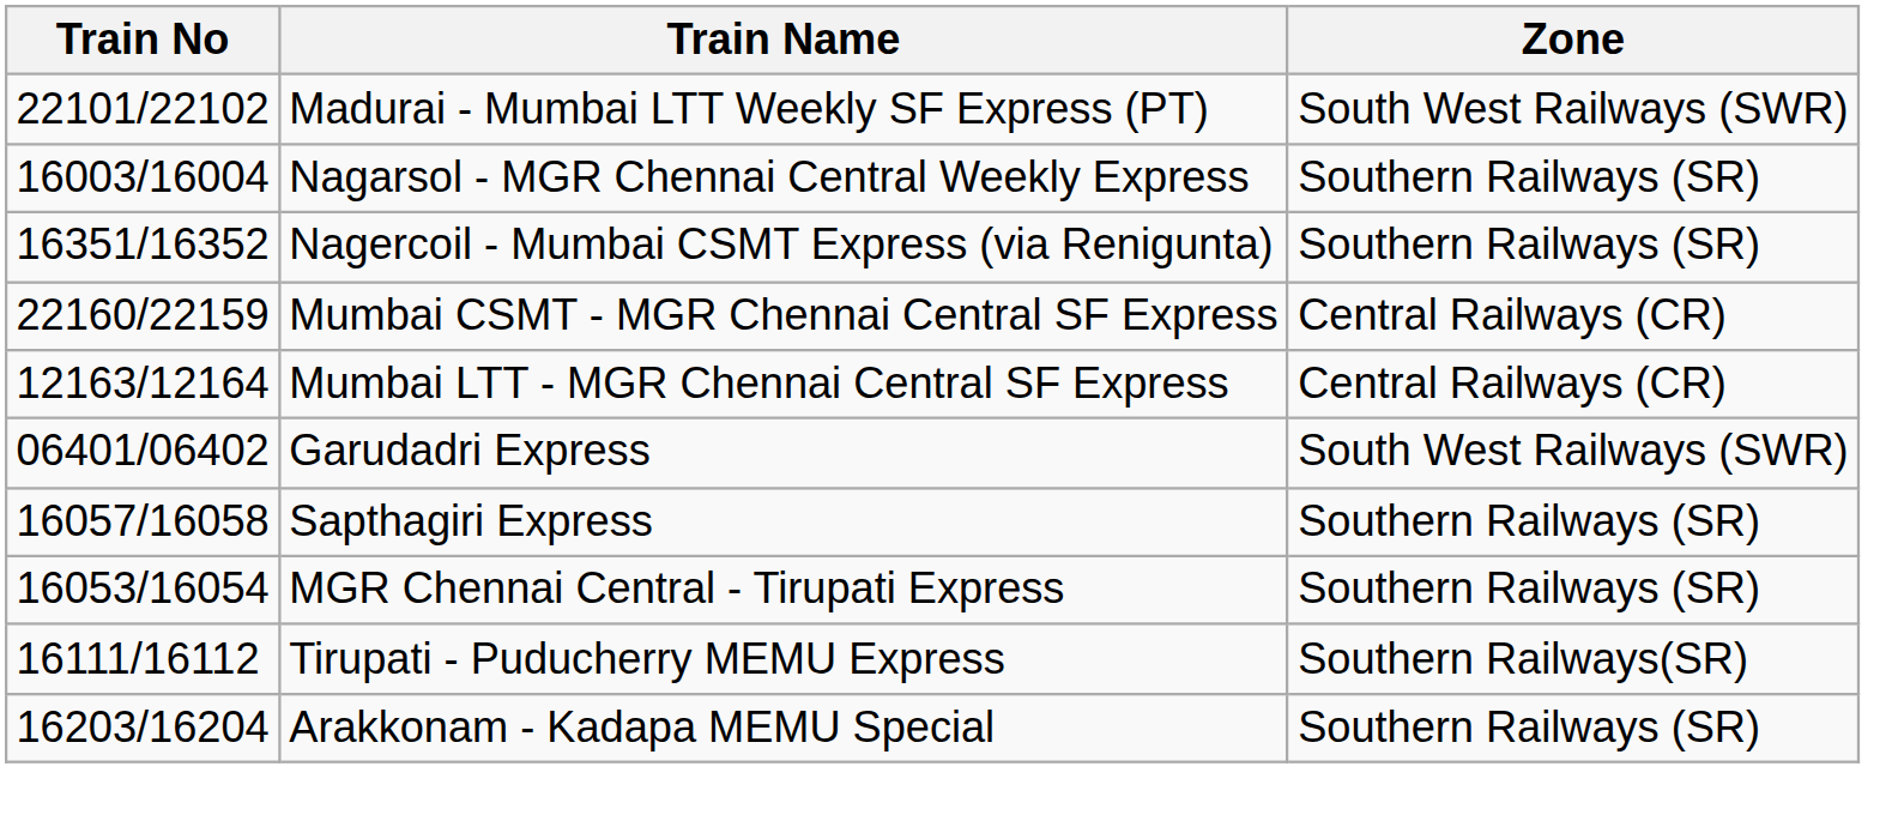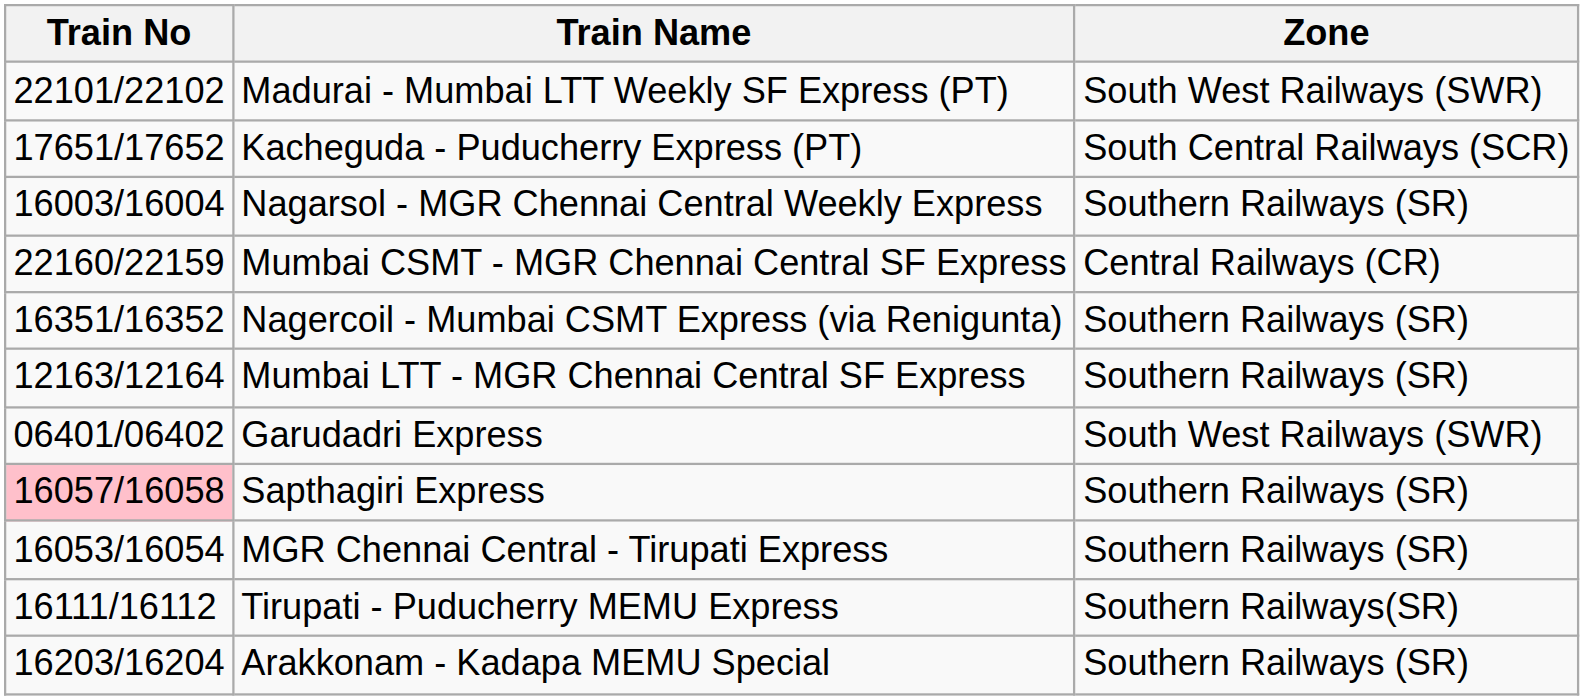 <table class="wikitable">
 <tr>
 <th>Train No</th>
 <th>Train Name</th>
 <th>Zone</th>
 </tr>
 <tr>
 <td>22101/22102</td>
 <td>Madurai - Mumbai LTT Weekly SF Express (PT)</td>
 <td>South West Railways (SWR)</td>
 </tr>
 <tr>
+<td>17651/17652</td>
+<td>Kacheguda - Puducherry Express (PT)</td>
+<td>South Central Railways (SCR)</td>
+</tr>
+<tr>
 <td>16003/16004</td>
 <td>Nagarsol - MGR Chennai Central Weekly Express</td>
-<td>Southern Railways (SR)</td>
-</tr>
-<tr>
-<td>16351/16352</td>
-<td>Nagercoil - Mumbai CSMT Express (via Renigunta)</td>
 <td>Southern Railways (SR)</td>
 </tr>
 <tr>
 <td>22160/22159</td>
 <td>Mumbai CSMT - MGR Chennai Central SF Express</td>
 <td>Central Railways (CR)</td>
 </tr>
 <tr>
+<td>16351/16352</td>
+<td>Nagercoil - Mumbai CSMT Express (via Renigunta)</td>
+<td>Southern Railways (SR)</td>
+</tr>
+<tr>
 <td>12163/12164</td>
 <td>Mumbai LTT - MGR Chennai Central SF Express</td>
-<td>Central Railways (CR)</td>
+<td>Southern Railways (SR)</td>
 </tr>
 <tr>
 <td>06401/06402</td>
 <td>Garudadri Express</td>
 <td>South West Railways (SWR)</td>
 </tr>
 <tr>
-<td>16057/16058</td>
+<td style="background: pink;">16057/16058</td>
 <td>Sapthagiri Express</td>
 <td>Southern Railways (SR)</td>
 </tr>
 <tr>
 <td>16053/16054</td>
 <td>MGR Chennai Central - Tirupati Express</td>
 <td>Southern Railways (SR)</td>
 </tr>
 <tr>
 <td>16111/16112</td>
 <td>Tirupati - Puducherry MEMU Express</td>
 <td>Southern Railways(SR)</td>
 </tr>
 <tr>
 <td>16203/16204</td>
 <td>Arakkonam - Kadapa MEMU Special</td>
 <td>Southern Railways (SR)</td>
 </tr>
 </table>
